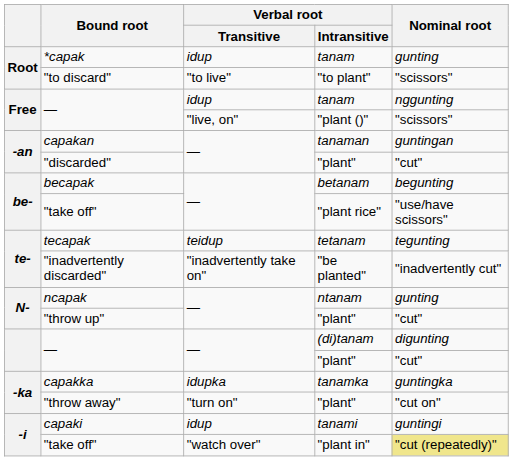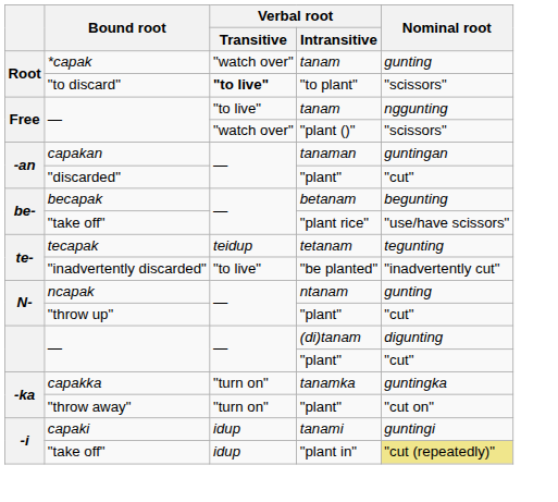 <table class="wikitable">
 <tr>
 <th rowspan="2"></th>
 <th rowspan="2">Bound root</th>
 <th colspan="2">Verbal root</th>
 <th rowspan="2">Nominal root</th>
 </tr>
 <tr>
 <th>Transitive</th>
 <th>Intransitive</th>
 </tr>
 <tr>
 <th rowspan="2">Root</th>
 <td><em>*capak</em></td>
-<td><em>idup</em></td>
+<td>"watch over"</td>
 <td><em>tanam</em></td>
 <td><em>gunting</em></td>
 </tr>
 <tr>
 <td>"to discard"</td>
-<td>"to live"</td>
+<td><strong>"to live"</strong></td>
 <td>"to plant"</td>
 <td>"scissors"</td>
 </tr>
 <tr>
 <th rowspan="2">Free</th>
 <td rowspan="2">—</td>
-<td><em>idup</em></td>
+<td>"to live"</td>
 <td><em>tanam</em></td>
 <td><em>nggunting</em></td>
 </tr>
 <tr>
-<td>"live, on"</td>
+<td>"watch over"</td>
 <td>"plant ()"</td>
 <td>"scissors"</td>
 </tr>
 <tr>
 <th rowspan="2"><em>-an</em></th>
 <td><em>capakan</em></td>
 <td rowspan="2">—</td>
 <td><em>tanaman</em></td>
 <td><em>guntingan</em></td>
 </tr>
 <tr>
 <td>"discarded"</td>
 <td>"plant"</td>
 <td>"cut"</td>
 </tr>
 <tr>
 <th rowspan="2"><em>be-</em></th>
 <td><em>becapak</em></td>
 <td rowspan="2">—</td>
 <td><em>betanam</em></td>
 <td><em>begunting</em></td>
 </tr>
 <tr>
 <td>"take off"</td>
 <td>"plant rice"</td>
 <td>"use/have scissors"</td>
 </tr>
 <tr>
 <th rowspan="2"><em>te-</em></th>
 <td><em>tecapak</em></td>
 <td><em>teidup</em></td>
 <td><em>tetanam</em></td>
 <td><em>tegunting</em></td>
 </tr>
 <tr>
 <td>"inadvertently discarded"</td>
-<td>"inadvertently take on"</td>
+<td>"to live"</td>
 <td>"be planted"</td>
 <td>"inadvertently cut"</td>
 </tr>
 <tr>
 <th rowspan="2"><em>N-</em></th>
 <td><em>ncapak</em></td>
 <td rowspan="2">—</td>
 <td><em>ntanam</em></td>
 <td><em>gunting</em></td>
 </tr>
 <tr>
 <td>"throw up"</td>
 <td>"plant"</td>
 <td>"cut"</td>
 </tr>
 <tr>
 <th rowspan="2"></th>
 <td rowspan="2">—</td>
 <td rowspan="2">—</td>
 <td><em>(di)tanam</em></td>
 <td><em>digunting</em></td>
 </tr>
 <tr>
 <td>"plant"</td>
 <td>"cut"</td>
 </tr>
 <tr>
 <th rowspan="2"><em>-ka</em></th>
 <td><em>capakka</em></td>
-<td><em>idupka</em></td>
+<td>"turn on"</td>
 <td><em>tanamka</em></td>
 <td><em>guntingka</em></td>
 </tr>
 <tr>
 <td>"throw away"</td>
 <td>"turn on"</td>
 <td>"plant"</td>
 <td>"cut on"</td>
 </tr>
 <tr>
 <th rowspan="2"><em>-i</em></th>
 <td><em>capaki</em></td>
 <td><em>idup</em></td>
 <td><em>tanami</em></td>
 <td><em>guntingi</em></td>
 </tr>
 <tr>
 <td>"take off"</td>
-<td>"watch over"</td>
+<td><em>idup</em></td>
 <td>"plant in"</td>
 <td style="background: khaki;">"cut (repeatedly)"</td>
 </tr>
 </table>
